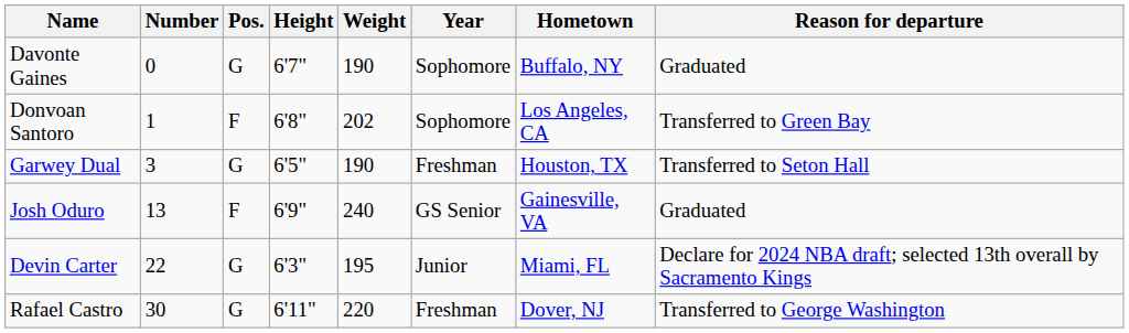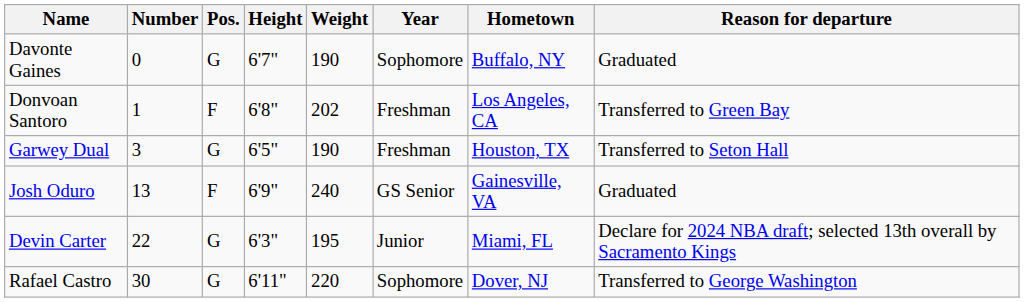 <table class="wikitable sortable" border="1">
 <tr>
 <th>Name</th>
 <th>Number</th>
 <th>Pos.</th>
 <th>Height</th>
 <th>Weight</th>
 <th>Year</th>
 <th>Hometown</th>
 <th class="unsortable">Reason for departure</th>
 </tr>
 <tr>
 <td>Davonte Gaines</td>
 <td>0</td>
 <td>G</td>
 <td>6'7"</td>
 <td>190</td>
 <td> Sophomore</td>
 <td><a href='#'>Buffalo, NY</a></td>
 <td>Graduated</td>
 </tr>
 <tr>
 <td>Donvoan Santoro</td>
 <td>1</td>
 <td>F</td>
 <td>6'8"</td>
 <td>202</td>
-<td> Sophomore</td>
+<td>Freshman</td>
 <td><a href='#'>Los Angeles, CA</a></td>
 <td>Transferred to <a href='#'>Green Bay</a></td>
 </tr>
 <tr>
 <td><a href='#'>Garwey Dual</a></td>
 <td>3</td>
 <td>G</td>
 <td>6'5"</td>
 <td>190</td>
 <td>Freshman</td>
 <td><a href='#'>Houston, TX</a></td>
 <td>Transferred to <a href='#'>Seton Hall</a></td>
 </tr>
 <tr>
 <td><a href='#'>Josh Oduro</a></td>
 <td>13</td>
 <td>F</td>
 <td>6'9"</td>
 <td>240</td>
 <td>GS Senior</td>
 <td><a href='#'>Gainesville, VA</a></td>
 <td>Graduated</td>
 </tr>
 <tr>
 <td><a href='#'>Devin Carter</a></td>
 <td>22</td>
 <td>G</td>
 <td>6'3"</td>
 <td>195</td>
 <td>Junior</td>
 <td><a href='#'>Miami, FL</a></td>
 <td>Declare for <a href='#'>2024 NBA draft</a>; selected 13th overall by <a href='#'>Sacramento Kings</a></td>
 </tr>
 <tr>
 <td>Rafael Castro</td>
 <td>30</td>
 <td>G</td>
 <td>6'11"</td>
 <td>220</td>
-<td>Freshman</td>
+<td> Sophomore</td>
 <td><a href='#'>Dover, NJ</a></td>
 <td>Transferred to <a href='#'>George Washington</a></td>
 </tr>
 </table>
